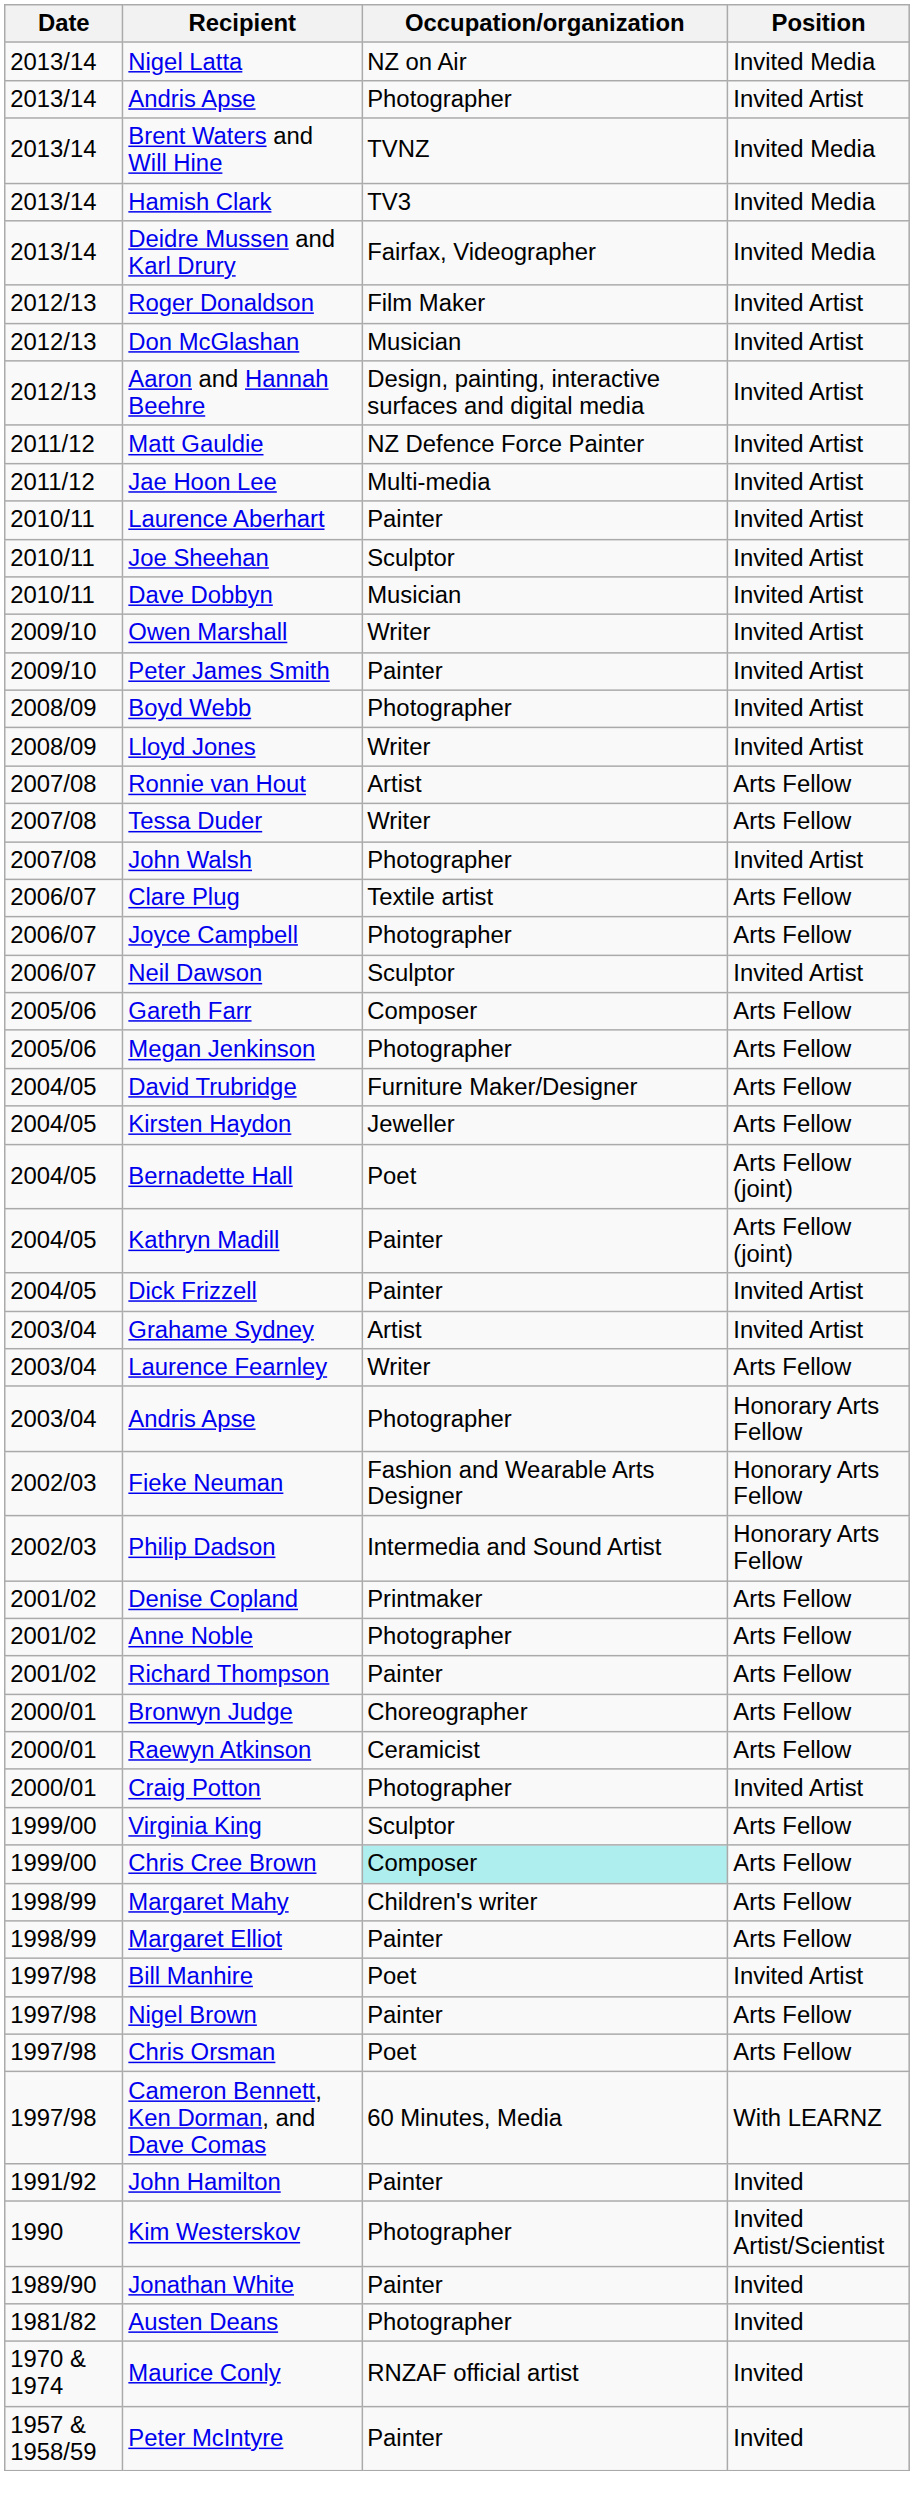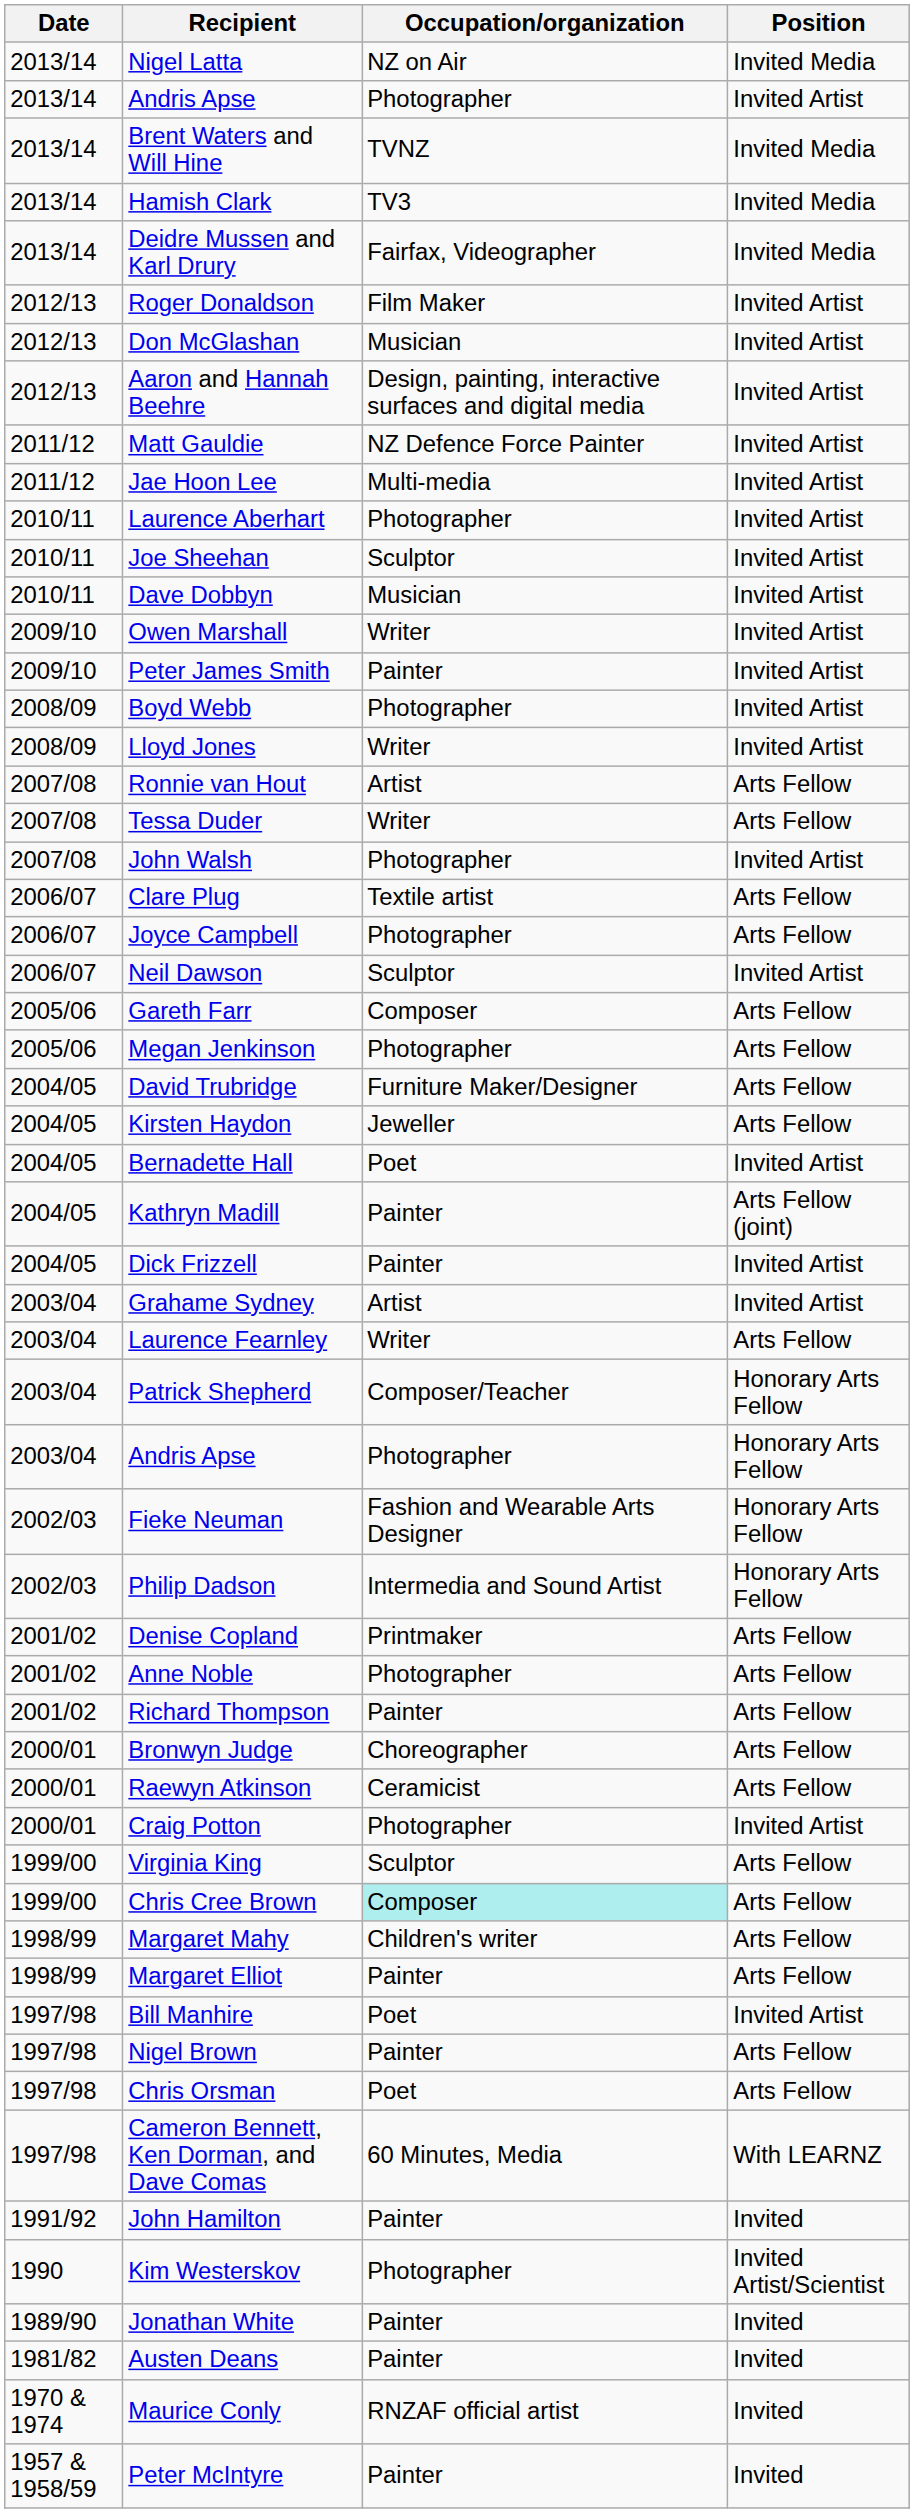 <table class="wikitable">
 <tr>
 <th>Date</th>
 <th>Recipient</th>
 <th>Occupation/organization</th>
 <th>Position</th>
 </tr>
 <tr>
 <td>2013/14</td>
 <td><a href='#'>Nigel Latta</a></td>
 <td>NZ on Air</td>
 <td>Invited Media</td>
 </tr>
 <tr>
 <td>2013/14</td>
 <td><a href='#'>Andris Apse</a></td>
 <td>Photographer</td>
 <td>Invited Artist</td>
 </tr>
 <tr>
 <td>2013/14</td>
 <td><a href='#'>Brent Waters</a> and <a href='#'>Will Hine</a></td>
 <td>TVNZ</td>
 <td>Invited Media</td>
 </tr>
 <tr>
 <td>2013/14</td>
 <td><a href='#'>Hamish Clark</a></td>
 <td>TV3</td>
 <td>Invited Media</td>
 </tr>
 <tr>
 <td>2013/14</td>
 <td><a href='#'>Deidre Mussen</a> and <a href='#'>Karl Drury</a></td>
 <td>Fairfax, Videographer</td>
 <td>Invited Media</td>
 </tr>
 <tr>
 <td>2012/13</td>
 <td><a href='#'>Roger Donaldson</a></td>
 <td>Film Maker</td>
 <td>Invited Artist</td>
 </tr>
 <tr>
 <td>2012/13</td>
 <td><a href='#'>Don McGlashan</a></td>
 <td>Musician</td>
 <td>Invited Artist</td>
 </tr>
 <tr>
 <td>2012/13</td>
 <td><a href='#'>Aaron</a> and <a href='#'>Hannah Beehre</a></td>
 <td>Design, painting, interactive surfaces and digital media</td>
 <td>Invited Artist</td>
 </tr>
 <tr>
 <td>2011/12</td>
 <td><a href='#'>Matt Gauldie</a></td>
 <td>NZ Defence Force Painter</td>
 <td>Invited Artist</td>
 </tr>
 <tr>
 <td>2011/12</td>
 <td><a href='#'>Jae Hoon Lee</a></td>
 <td>Multi-media</td>
 <td>Invited Artist</td>
 </tr>
 <tr>
 <td>2010/11</td>
 <td><a href='#'>Laurence Aberhart</a></td>
-<td>Painter</td>
+<td>Photographer</td>
 <td>Invited Artist</td>
 </tr>
 <tr>
 <td>2010/11</td>
 <td><a href='#'>Joe Sheehan</a></td>
 <td>Sculptor</td>
 <td>Invited Artist</td>
 </tr>
 <tr>
 <td>2010/11</td>
 <td><a href='#'>Dave Dobbyn</a></td>
 <td>Musician</td>
 <td>Invited Artist</td>
 </tr>
 <tr>
 <td>2009/10</td>
 <td><a href='#'>Owen Marshall</a></td>
 <td>Writer</td>
 <td>Invited Artist</td>
 </tr>
 <tr>
 <td>2009/10</td>
 <td><a href='#'>Peter James Smith</a></td>
 <td>Painter</td>
 <td>Invited Artist</td>
 </tr>
 <tr>
 <td>2008/09</td>
 <td><a href='#'>Boyd Webb</a></td>
 <td>Photographer</td>
 <td>Invited Artist</td>
 </tr>
 <tr>
 <td>2008/09</td>
 <td><a href='#'>Lloyd Jones</a></td>
 <td>Writer</td>
 <td>Invited Artist</td>
 </tr>
 <tr>
 <td>2007/08</td>
 <td><a href='#'>Ronnie van Hout</a></td>
 <td>Artist</td>
 <td>Arts Fellow</td>
 </tr>
 <tr>
 <td>2007/08</td>
 <td><a href='#'>Tessa Duder</a></td>
 <td>Writer</td>
 <td>Arts Fellow</td>
 </tr>
 <tr>
 <td>2007/08</td>
 <td><a href='#'>John Walsh</a></td>
 <td>Photographer</td>
 <td>Invited Artist</td>
 </tr>
 <tr>
 <td>2006/07</td>
 <td><a href='#'>Clare Plug</a></td>
 <td>Textile artist</td>
 <td>Arts Fellow</td>
 </tr>
 <tr>
 <td>2006/07</td>
 <td><a href='#'>Joyce Campbell</a></td>
 <td>Photographer</td>
 <td>Arts Fellow</td>
 </tr>
 <tr>
 <td>2006/07</td>
 <td><a href='#'>Neil Dawson</a></td>
 <td>Sculptor</td>
 <td>Invited Artist</td>
 </tr>
 <tr>
 <td>2005/06</td>
 <td><a href='#'>Gareth Farr</a></td>
 <td>Composer</td>
 <td>Arts Fellow</td>
 </tr>
 <tr>
 <td>2005/06</td>
 <td><a href='#'>Megan Jenkinson</a></td>
 <td>Photographer</td>
 <td>Arts Fellow</td>
 </tr>
 <tr>
 <td>2004/05</td>
 <td><a href='#'>David Trubridge</a></td>
 <td>Furniture Maker/Designer</td>
 <td>Arts Fellow</td>
 </tr>
 <tr>
 <td>2004/05</td>
 <td><a href='#'>Kirsten Haydon</a></td>
 <td>Jeweller</td>
 <td>Arts Fellow</td>
 </tr>
 <tr>
 <td>2004/05</td>
 <td><a href='#'>Bernadette Hall</a></td>
 <td>Poet</td>
-<td>Arts Fellow (joint)</td>
+<td>Invited Artist</td>
 </tr>
 <tr>
 <td>2004/05</td>
 <td><a href='#'>Kathryn Madill</a></td>
 <td>Painter</td>
 <td>Arts Fellow (joint)</td>
 </tr>
 <tr>
 <td>2004/05</td>
 <td><a href='#'>Dick Frizzell</a></td>
 <td>Painter</td>
 <td>Invited Artist</td>
 </tr>
 <tr>
 <td>2003/04</td>
 <td><a href='#'>Grahame Sydney</a></td>
 <td>Artist</td>
 <td>Invited Artist</td>
 </tr>
 <tr>
 <td>2003/04</td>
 <td><a href='#'>Laurence Fearnley</a></td>
 <td>Writer</td>
 <td>Arts Fellow</td>
+</tr>
+<tr>
+<td>2003/04</td>
+<td><a href='#'>Patrick Shepherd</a></td>
+<td>Composer/Teacher</td>
+<td>Honorary Arts Fellow</td>
 </tr>
 <tr>
 <td>2003/04</td>
 <td><a href='#'>Andris Apse</a></td>
 <td>Photographer</td>
 <td>Honorary Arts Fellow</td>
 </tr>
 <tr>
 <td>2002/03</td>
 <td><a href='#'>Fieke Neuman</a></td>
 <td>Fashion and Wearable Arts Designer</td>
 <td>Honorary Arts Fellow</td>
 </tr>
 <tr>
 <td>2002/03</td>
 <td><a href='#'>Philip Dadson</a></td>
 <td>Intermedia and Sound Artist</td>
 <td>Honorary Arts Fellow</td>
 </tr>
 <tr>
 <td>2001/02</td>
 <td><a href='#'>Denise Copland</a></td>
 <td>Printmaker</td>
 <td>Arts Fellow</td>
 </tr>
 <tr>
 <td>2001/02</td>
 <td><a href='#'>Anne Noble</a></td>
 <td>Photographer</td>
 <td>Arts Fellow</td>
 </tr>
 <tr>
 <td>2001/02</td>
 <td><a href='#'>Richard Thompson</a></td>
 <td>Painter</td>
 <td>Arts Fellow</td>
 </tr>
 <tr>
 <td>2000/01</td>
 <td><a href='#'>Bronwyn Judge</a></td>
 <td>Choreographer</td>
 <td>Arts Fellow</td>
 </tr>
 <tr>
 <td>2000/01</td>
 <td><a href='#'>Raewyn Atkinson</a></td>
 <td>Ceramicist</td>
 <td>Arts Fellow</td>
 </tr>
 <tr>
 <td>2000/01</td>
 <td><a href='#'>Craig Potton</a></td>
 <td>Photographer</td>
 <td>Invited Artist</td>
 </tr>
 <tr>
 <td>1999/00</td>
 <td><a href='#'>Virginia King</a></td>
 <td>Sculptor</td>
 <td>Arts Fellow</td>
 </tr>
 <tr>
 <td>1999/00</td>
 <td><a href='#'>Chris Cree Brown</a></td>
 <td style="background: paleturquoise;">Composer</td>
 <td>Arts Fellow</td>
 </tr>
 <tr>
 <td>1998/99</td>
 <td><a href='#'>Margaret Mahy</a></td>
 <td>Children's writer</td>
 <td>Arts Fellow</td>
 </tr>
 <tr>
 <td>1998/99</td>
 <td><a href='#'>Margaret Elliot</a></td>
 <td>Painter</td>
 <td>Arts Fellow</td>
 </tr>
 <tr>
 <td>1997/98</td>
 <td><a href='#'>Bill Manhire</a></td>
 <td>Poet</td>
 <td>Invited Artist</td>
 </tr>
 <tr>
 <td>1997/98</td>
 <td><a href='#'>Nigel Brown</a></td>
 <td>Painter</td>
 <td>Arts Fellow</td>
 </tr>
 <tr>
 <td>1997/98</td>
 <td><a href='#'>Chris Orsman</a></td>
 <td>Poet</td>
 <td>Arts Fellow</td>
 </tr>
 <tr>
 <td>1997/98</td>
 <td><a href='#'>Cameron Bennett</a>, <a href='#'>Ken Dorman</a>, and <a href='#'>Dave Comas</a></td>
 <td>60 Minutes, Media</td>
 <td>With LEARNZ</td>
 </tr>
 <tr>
 <td>1991/92</td>
 <td><a href='#'>John Hamilton</a></td>
 <td>Painter</td>
 <td>Invited</td>
 </tr>
 <tr>
 <td>1990</td>
 <td><a href='#'>Kim Westerskov</a></td>
 <td>Photographer</td>
 <td>Invited Artist/Scientist</td>
 </tr>
 <tr>
 <td>1989/90</td>
 <td><a href='#'>Jonathan White</a></td>
 <td>Painter</td>
 <td>Invited</td>
 </tr>
 <tr>
 <td>1981/82</td>
 <td><a href='#'>Austen Deans</a></td>
-<td>Photographer</td>
+<td>Painter</td>
 <td>Invited</td>
 </tr>
 <tr>
 <td>1970 & 1974</td>
 <td><a href='#'>Maurice Conly</a></td>
 <td>RNZAF official artist</td>
 <td>Invited</td>
 </tr>
 <tr>
 <td>1957 & 1958/59</td>
 <td><a href='#'>Peter McIntyre</a></td>
 <td>Painter</td>
 <td>Invited</td>
 </tr>
 </table>
